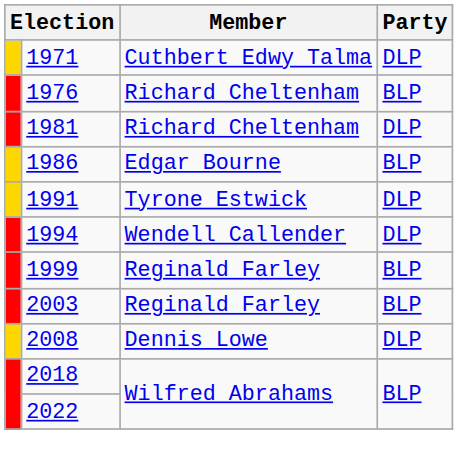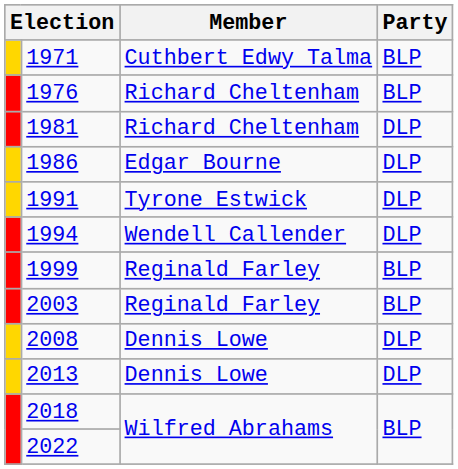 <table class="wikitable">
 <tr>
 <th colspan="2">Election</th>
 <th>Member</th>
 <th>Party</th>
 </tr>
 <tr>
 <td style="background-color: #FFD700"></td>
 <td><a href='#'>1971</a></td>
 <td><a href='#'>Cuthbert Edwy Talma</a></td>
-<td><a href='#'>DLP</a></td>
+<td><a href='#'>BLP</a></td>
 </tr>
 <tr>
 <td style="background-color: red"></td>
 <td><a href='#'>1976</a></td>
 <td><a href='#'>Richard Cheltenham</a></td>
 <td><a href='#'>BLP</a></td>
 </tr>
 <tr>
 <td style="background-color: red"></td>
 <td><a href='#'>1981</a></td>
 <td><a href='#'>Richard Cheltenham</a></td>
 <td><a href='#'>DLP</a></td>
 </tr>
 <tr>
 <td style="background-color: #FFD700"></td>
 <td><a href='#'>1986</a></td>
 <td><a href='#'>Edgar Bourne</a></td>
-<td><a href='#'>BLP</a></td>
+<td><a href='#'>DLP</a></td>
 </tr>
 <tr>
 <td style="background-color: #FFD700"></td>
 <td><a href='#'>1991</a></td>
 <td><a href='#'>Tyrone Estwick</a></td>
 <td><a href='#'>DLP</a></td>
 </tr>
 <tr>
 <td style="background-color: red"></td>
 <td><a href='#'>1994</a></td>
 <td><a href='#'>Wendell Callender</a></td>
 <td><a href='#'>DLP</a></td>
 </tr>
 <tr>
 <td style="background-color: red"></td>
 <td><a href='#'>1999</a></td>
 <td><a href='#'>Reginald Farley</a></td>
 <td><a href='#'>BLP</a></td>
 </tr>
 <tr>
 <td style="background-color: red"></td>
 <td><a href='#'>2003</a></td>
 <td><a href='#'>Reginald Farley</a></td>
 <td><a href='#'>BLP</a></td>
 </tr>
 <tr>
 <td style="background-color: #FFD700"></td>
 <td><a href='#'>2008</a></td>
 <td><a href='#'>Dennis Lowe</a></td>
 <td><a href='#'>DLP</a></td>
 </tr>
 <tr>
+<td style="background-color: #FFD700"></td>
+<td><a href='#'>2013</a></td>
+<td><a href='#'>Dennis Lowe</a></td>
+<td><a href='#'>DLP</a></td>
+</tr>
+<tr>
 <td rowspan="2" style="background-color: red"></td>
 <td><a href='#'>2018</a></td>
 <td rowspan="2"><a href='#'>Wilfred Abrahams</a></td>
 <td rowspan="2"><a href='#'>BLP</a></td>
 </tr>
 <tr>
 <td><a href='#'>2022</a></td>
 </tr>
 </table>
